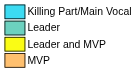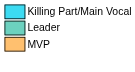 <table class="toccolours" style="white-space: nowrap; font-size: 85%">
 <tr>
 <td style="background:#3cdbf2; border: 1px solid black">      </td>
 <td>Killing Part/Main Vocal</td>
 </tr>
 <tr>
 <td style="background:#6CD1BF; border: 1px solid black">      </td>
 <td>Leader</td>
 </tr>
 <tr>
-<td style="background:#fafc15; border: 1px solid black">      </td>
-<td>Leader and MVP</td>
-</tr>
-<tr>
 <td style="background:#FFC06F; border: 1px solid black">      </td>
 <td>MVP</td>
 </tr>
 </table>
